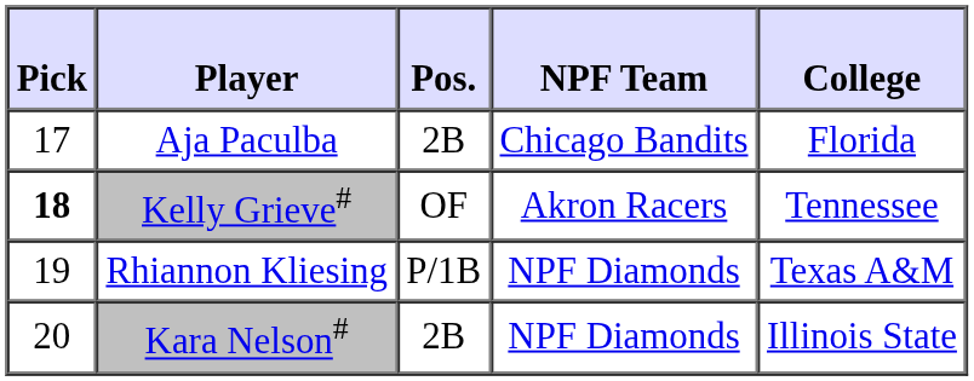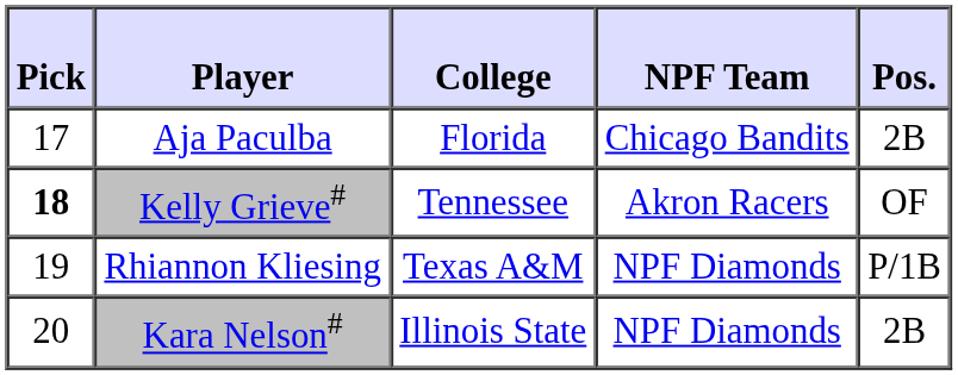 <table style="text-align: center" border="1" cellpadding="3" cellspacing="0">
 <tr>
 <th style="background:#ddf;"><br>Pick</th>
 <th style="background:#ddf;"><br>Player</th>
+<th style="background:#ddf;"><br>College</th>
+<th style="background:#ddf;"><br>NPF Team</th>
 <th style="background:#ddf;"><br>Pos.</th>
-<th style="background:#ddf;"><br>NPF Team</th>
-<th style="background:#ddf;"><br>College</th>
 </tr>
 <tr>
 <td>17</td>
 <td><a href='#'>Aja Paculba</a></td>
+<td><a href='#'>Florida</a></td>
+<td><a href='#'>Chicago Bandits</a></td>
 <td>2B</td>
-<td><a href='#'>Chicago Bandits</a></td>
-<td><a href='#'>Florida</a></td>
 </tr>
 <tr>
 <td><strong>18</strong></td>
 <td style="background:#C0C0C0;"><a href='#'>Kelly Grieve</a><sup>#</sup></td>
+<td><a href='#'>Tennessee</a></td>
+<td><a href='#'>Akron Racers</a></td>
 <td>OF</td>
-<td><a href='#'>Akron Racers</a></td>
-<td><a href='#'>Tennessee</a></td>
 </tr>
 <tr>
 <td>19</td>
 <td><a href='#'>Rhiannon Kliesing</a></td>
+<td><a href='#'>Texas A&M</a></td>
+<td><a href='#'>NPF Diamonds</a></td>
 <td>P/1B</td>
-<td><a href='#'>NPF Diamonds</a></td>
-<td><a href='#'>Texas A&M</a></td>
 </tr>
 <tr>
 <td>20</td>
 <td style="background:#C0C0C0;"><a href='#'>Kara Nelson</a><sup>#</sup></td>
+<td><a href='#'>Illinois State</a></td>
+<td><a href='#'>NPF Diamonds</a></td>
 <td>2B</td>
-<td><a href='#'>NPF Diamonds</a></td>
-<td><a href='#'>Illinois State</a></td>
 </tr>
 </table>
